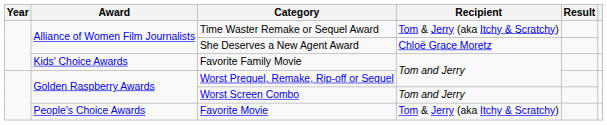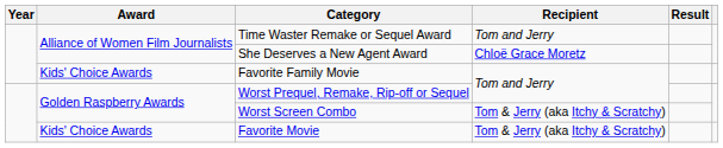 <table class="wikitable sortable">
 <tr>
 <th>Year</th>
 <th>Award</th>
 <th>Category</th>
 <th>Recipient</th>
 <th>Result</th>
 <th></th>
 </tr>
 <tr>
 <td rowspan="3"></td>
 <td rowspan="2"><a href='#'>Alliance of Women Film Journalists</a></td>
 <td>Time Waster Remake or Sequel Award</td>
-<td><a href='#'>Tom</a> & <a href='#'>Jerry</a> (aka <a href='#'>Itchy & Scratchy</a>)</td>
+<td><em>Tom and Jerry</em></td>
 <td></td>
 <td rowspan="2" align="center"></td>
 </tr>
 <tr>
 <td>She Deserves a New Agent Award</td>
 <td><a href='#'>Chloë Grace Moretz</a></td>
 <td></td>
 </tr>
 <tr>
 <td><a href='#'>Kids' Choice Awards</a></td>
 <td>Favorite Family Movie</td>
 <td rowspan="2"><em>Tom and Jerry</em></td>
 <td></td>
 <td align="center"></td>
 </tr>
 <tr>
 <td rowspan="3"></td>
 <td rowspan="2"><a href='#'>Golden Raspberry Awards</a></td>
 <td><a href='#'>Worst Prequel, Remake, Rip-off or Sequel</a></td>
 <td></td>
 <td rowspan="2" align="center"></td>
 </tr>
 <tr>
 <td><a href='#'>Worst Screen Combo</a></td>
-<td><em>Tom and Jerry</em></td>
+<td><a href='#'>Tom</a> & <a href='#'>Jerry</a> (aka <a href='#'>Itchy & Scratchy</a>)</td>
 <td></td>
 </tr>
 <tr>
-<td><a href='#'>People's Choice Awards</a></td>
+<td><a href='#'>Kids' Choice Awards</a></td>
 <td><a href='#'>Favorite Movie</a></td>
 <td><a href='#'>Tom</a> & <a href='#'>Jerry</a> (aka <a href='#'>Itchy & Scratchy</a>)</td>
 <td></td>
 <td align="center"></td>
 </tr>
 </table>
